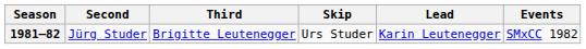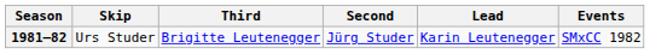 <table class="wikitable">
 <tr>
 <th scope="col" width=60>Season</th>
+<th scope="col">Skip</th>
+<th scope="col">Third</th>
 <th scope="col">Second</th>
-<th scope="col">Third</th>
-<th scope="col">Skip</th>
 <th scope="col">Lead</th>
 <th scope="col">Events</th>
 </tr>
 <tr>
 <th scope="row">1981–82</th>
+<td>Urs Studer</td>
+<td><a href='#'>Brigitte Leutenegger</a></td>
 <td><a href='#'>Jürg Studer</a></td>
-<td><a href='#'>Brigitte Leutenegger</a></td>
-<td>Urs Studer</td>
 <td><a href='#'>Karin Leutenegger</a></td>
 <td><a href='#'>SMxCC</a> 1982 </td>
 </tr>
 </table>
